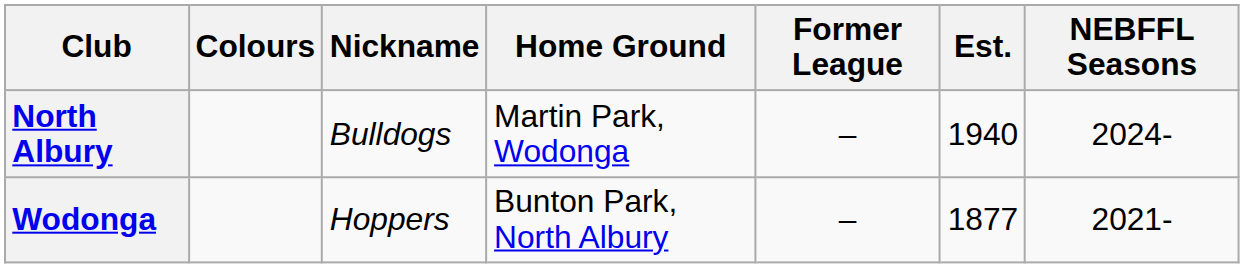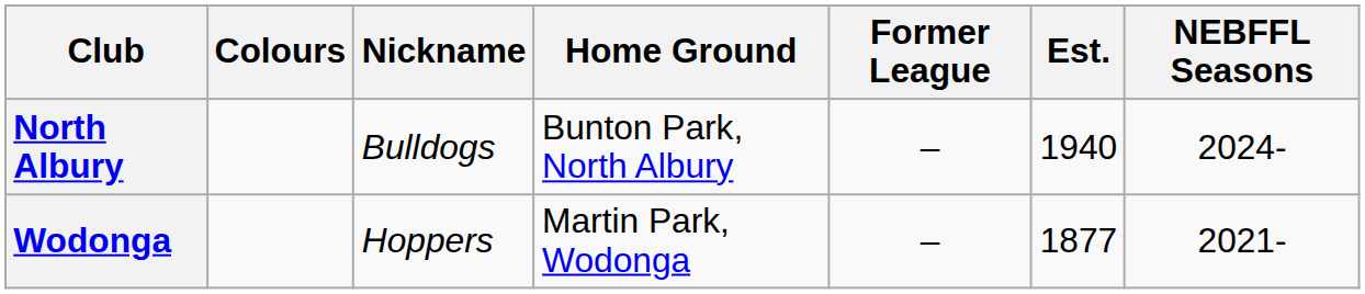 <table class="wikitable sortable" style="text-align:left; width:100%">
 <tr>
 <th>Club</th>
 <th>Colours</th>
 <th>Nickname</th>
 <th>Home Ground</th>
 <th>Former League</th>
 <th>Est.</th>
 <th>NEBFFL Seasons</th>
 </tr>
 <tr>
 <th style="text-align:left"><a href='#'>North Albury</a></th>
 <td></td>
 <td><em>Bulldogs</em></td>
-<td>Martin Park, <a href='#'>Wodonga</a></td>
+<td>Bunton Park, <a href='#'>North Albury</a></td>
 <td style="text-align:center;">–</td>
 <td style="text-align:center;">1940</td>
 <td style="text-align:center;">2024-</td>
 </tr>
 <tr>
 <th style="text-align:left"><a href='#'>Wodonga</a></th>
 <td></td>
 <td><em>Hoppers</em></td>
-<td>Bunton Park, <a href='#'>North Albury</a></td>
+<td>Martin Park, <a href='#'>Wodonga</a></td>
 <td style="text-align:center;">–</td>
 <td style="text-align:center;">1877</td>
 <td style="text-align:center;">2021-</td>
 </tr>
 </table>
